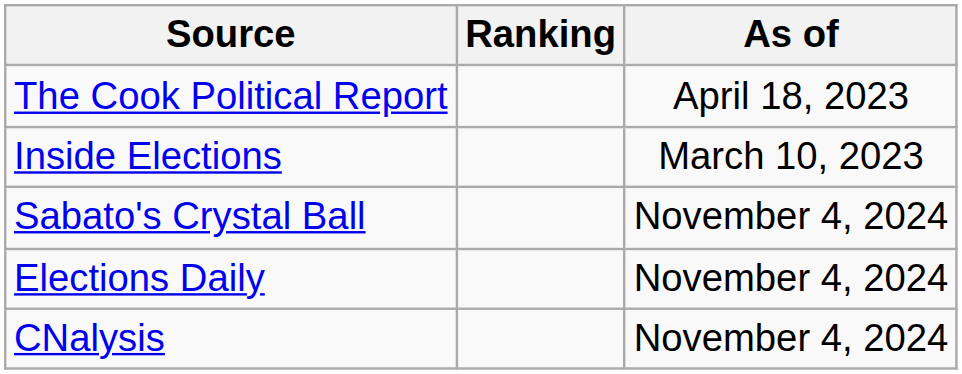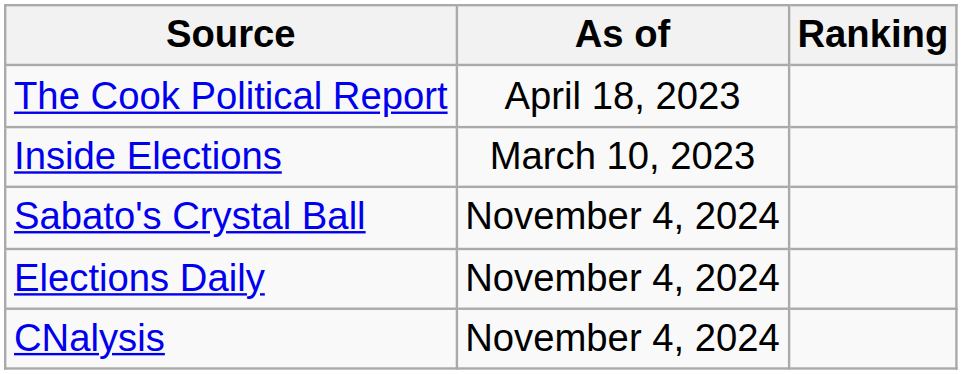 <table class="wikitable" style="text-align:center">
 <tr>
 <th>Source</th>
+<th>As of</th>
 <th>Ranking</th>
-<th>As of</th>
 </tr>
 <tr>
 <td style="text-align:left"><a href='#'>The Cook Political Report</a></td>
+<td>April 18, 2023</td>
 <td></td>
-<td>April 18, 2023</td>
 </tr>
 <tr>
 <td style="text-align:left"><a href='#'>Inside Elections</a></td>
+<td>March 10, 2023</td>
 <td></td>
-<td>March 10, 2023</td>
 </tr>
 <tr>
 <td style="text-align:left"><a href='#'>Sabato's Crystal Ball</a></td>
+<td>November 4, 2024</td>
 <td></td>
-<td>November 4, 2024</td>
 </tr>
 <tr>
 <td style="text-align:left"><a href='#'>Elections Daily</a></td>
+<td>November 4, 2024</td>
 <td></td>
-<td>November 4, 2024</td>
 </tr>
 <tr>
 <td style="text-align:left"><a href='#'>CNalysis</a></td>
+<td>November 4, 2024</td>
 <td></td>
-<td>November 4, 2024</td>
 </tr>
 </table>
